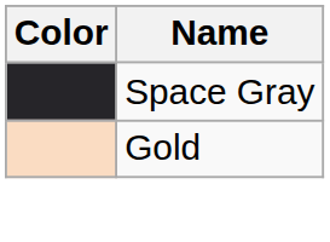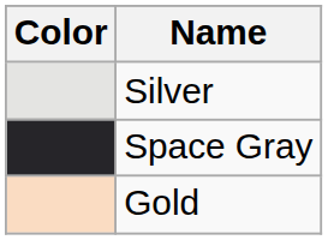 <table class="wikitable">
 <tr>
 <th>Color</th>
 <th>Name</th>
+</tr>
+<tr>
+<td bgcolor="#E4E4E2"></td>
+<td>Silver</td>
 </tr>
 <tr>
 <td bgcolor="262529"></td>
 <td>Space Gray</td>
 </tr>
 <tr>
 <td bgcolor="#FADCC2"></td>
 <td>Gold</td>
 </tr>
 </table>
